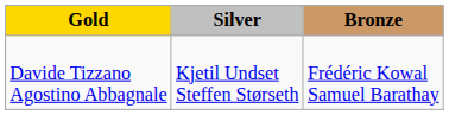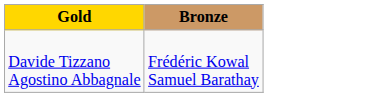 <table class="wikitable">
 <tr align="center">
 <td bgcolor="gold"><strong>Gold</strong></td>
-<td bgcolor="silver"><strong>Silver</strong></td>
 <td bgcolor="CC9966"><strong>Bronze</strong></td>
 </tr>
 <tr valign="top">
 <td><br><a href='#'>Davide Tizzano</a><br><a href='#'>Agostino Abbagnale</a></td>
-<td><br><a href='#'>Kjetil Undset</a><br><a href='#'>Steffen Størseth</a></td>
 <td><br><a href='#'>Frédéric Kowal</a><br><a href='#'>Samuel Barathay</a></td>
 </tr>
 </table>
